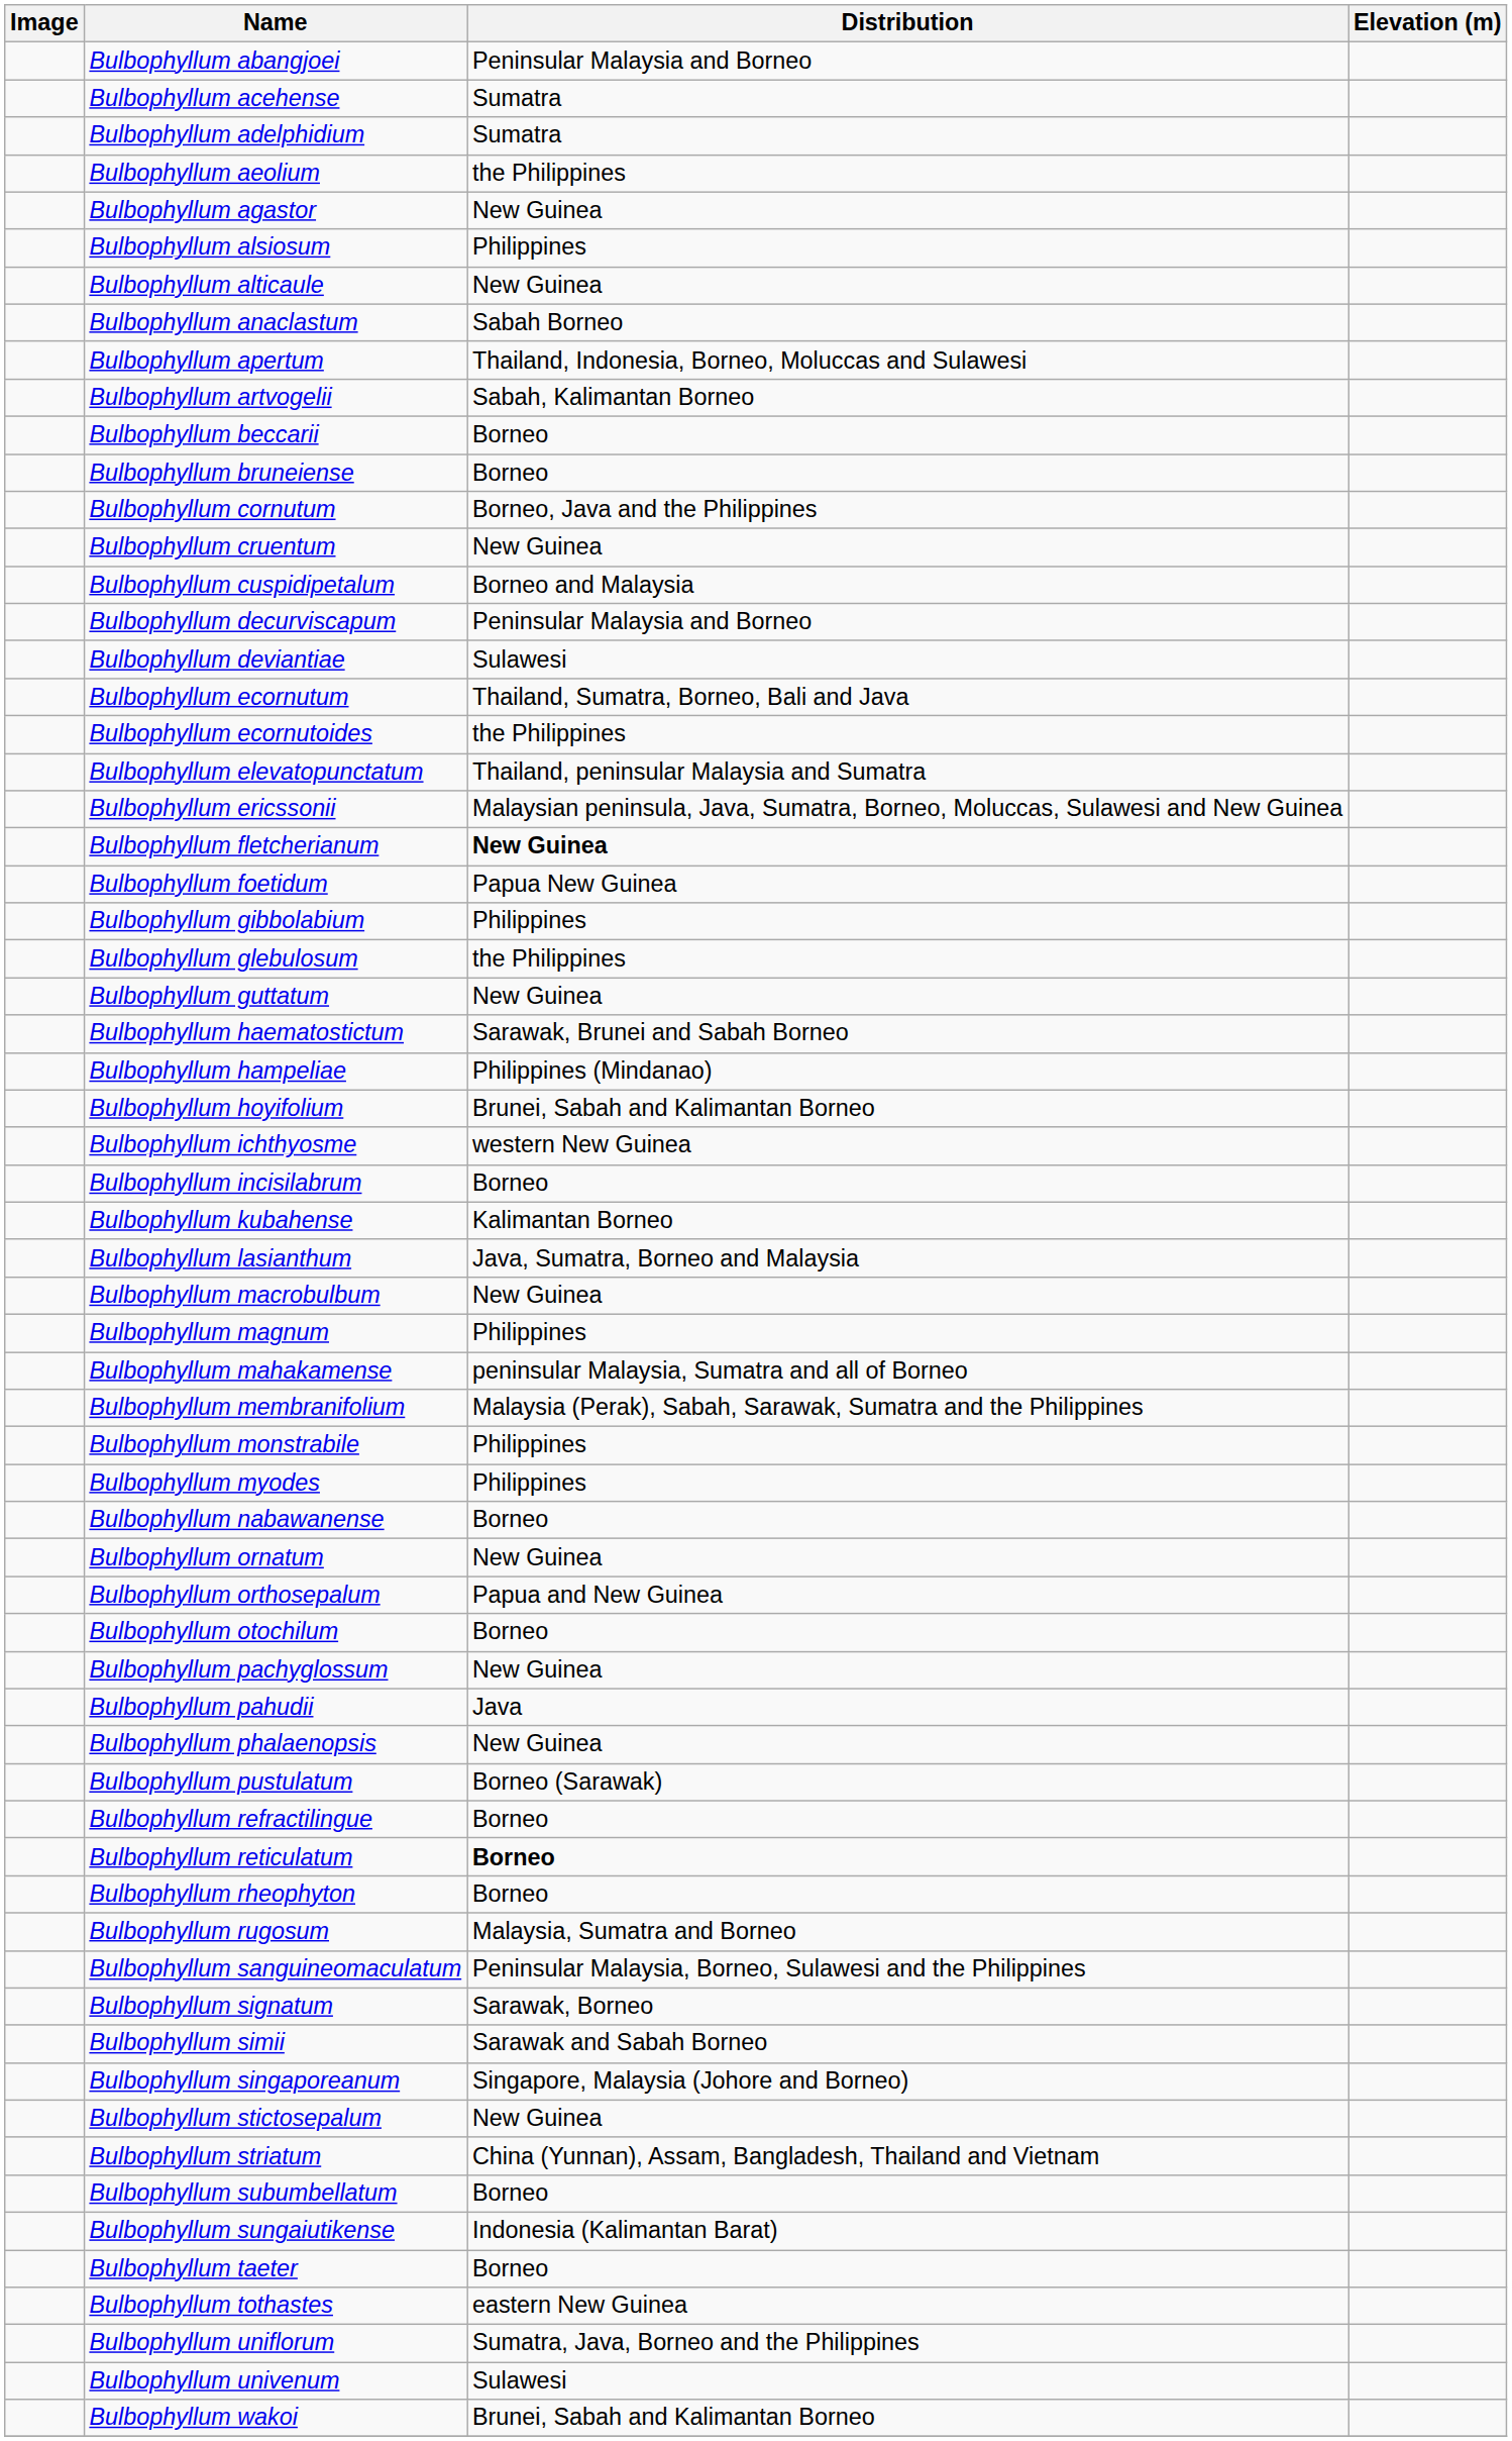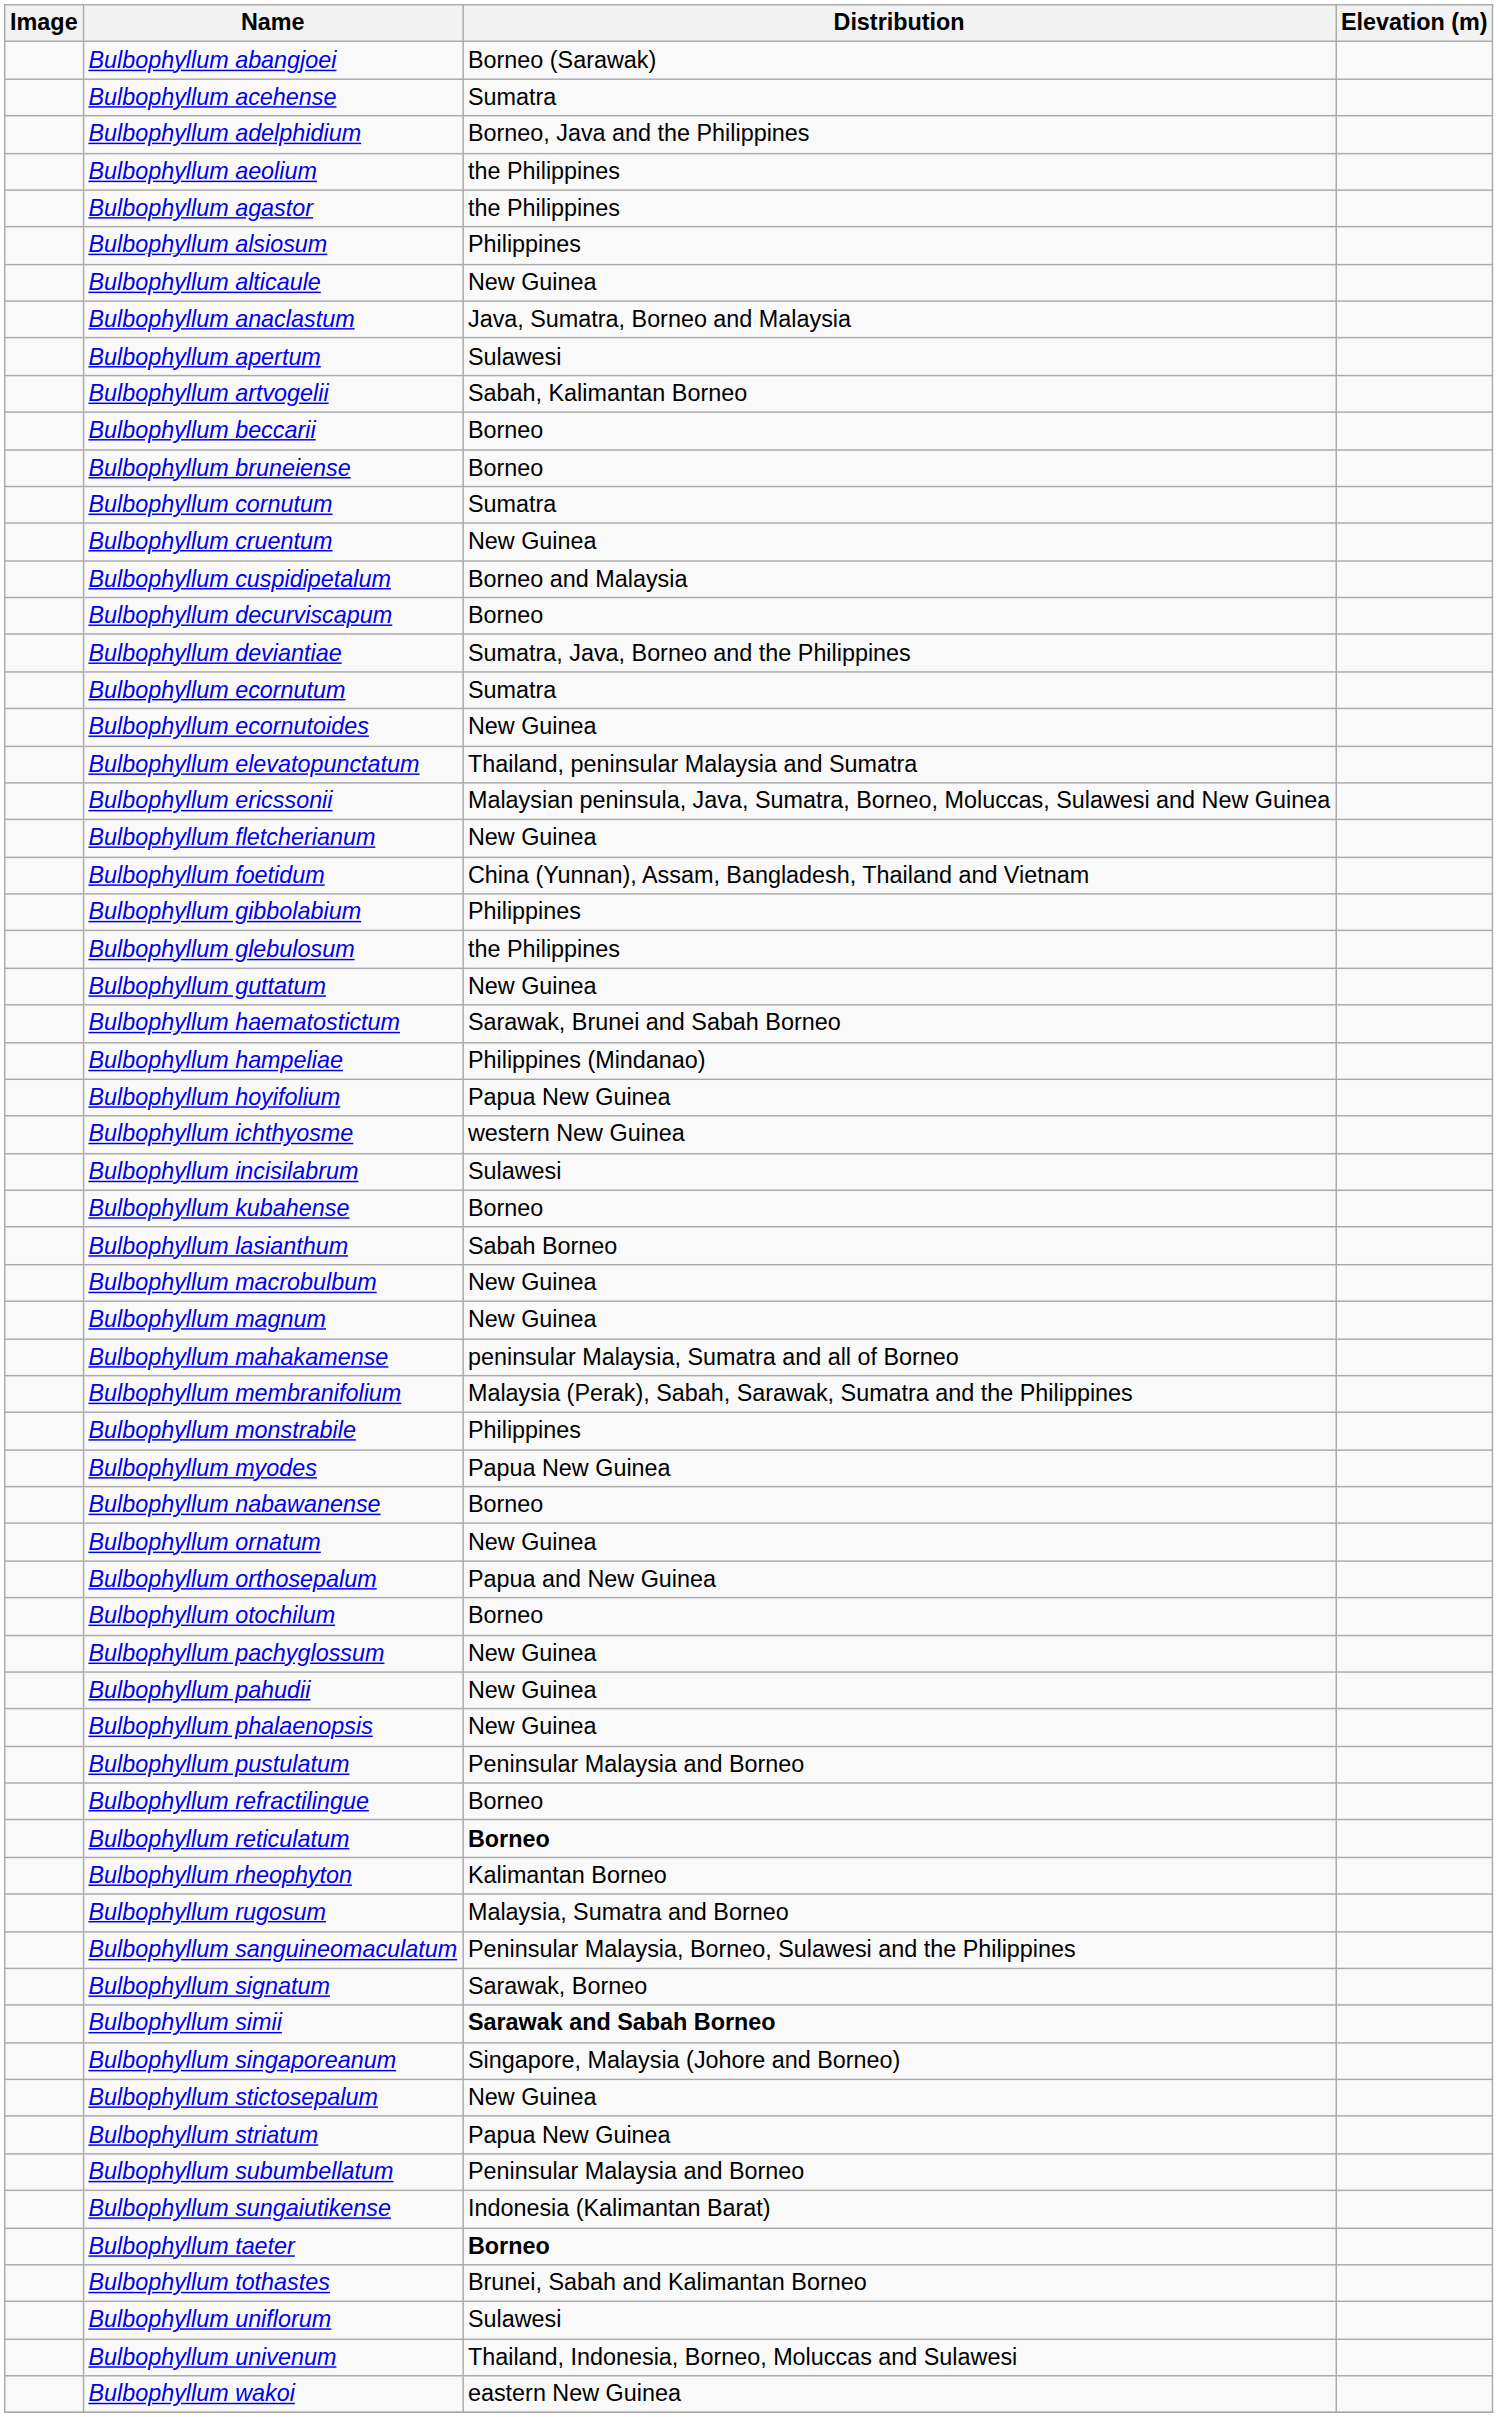 <table class="wikitable collapsible">
 <tr>
 <th>Image</th>
 <th>Name</th>
 <th>Distribution</th>
 <th>Elevation (m)</th>
 </tr>
 <tr>
 <td></td>
 <td><em><a href='#'>Bulbophyllum abangjoei</a></em> </td>
-<td>Peninsular Malaysia and Borneo</td>
+<td>Borneo (Sarawak)</td>
 <td></td>
 </tr>
 <tr>
 <td></td>
 <td><em><a href='#'>Bulbophyllum acehense</a></em> </td>
 <td>Sumatra</td>
 <td></td>
 </tr>
 <tr>
 <td></td>
 <td><em><a href='#'>Bulbophyllum adelphidium</a></em> </td>
-<td>Sumatra</td>
+<td>Borneo, Java and the Philippines</td>
 <td></td>
 </tr>
 <tr>
 <td></td>
 <td><em><a href='#'>Bulbophyllum aeolium</a></em> </td>
 <td>the Philippines</td>
 <td></td>
 </tr>
 <tr>
 <td></td>
 <td><em><a href='#'>Bulbophyllum agastor</a></em> </td>
-<td>New Guinea</td>
+<td>the Philippines</td>
 <td></td>
 </tr>
 <tr>
 <td></td>
 <td><em><a href='#'>Bulbophyllum alsiosum</a></em> </td>
 <td>Philippines</td>
 <td></td>
 </tr>
 <tr>
 <td></td>
 <td><em><a href='#'>Bulbophyllum alticaule</a></em> </td>
 <td>New Guinea</td>
 <td></td>
 </tr>
 <tr>
 <td></td>
 <td><em><a href='#'>Bulbophyllum anaclastum</a></em> </td>
-<td>Sabah Borneo</td>
+<td>Java, Sumatra, Borneo and Malaysia</td>
 <td></td>
 </tr>
 <tr>
 <td></td>
 <td><em><a href='#'>Bulbophyllum apertum</a></em> </td>
-<td>Thailand, Indonesia, Borneo, Moluccas and Sulawesi</td>
+<td>Sulawesi</td>
 <td></td>
 </tr>
 <tr>
 <td></td>
 <td><em><a href='#'>Bulbophyllum artvogelii</a></em> </td>
 <td>Sabah, Kalimantan Borneo</td>
 <td></td>
 </tr>
 <tr>
 <td></td>
 <td><em><a href='#'>Bulbophyllum beccarii</a></em> </td>
 <td>Borneo</td>
 <td></td>
 </tr>
 <tr>
 <td></td>
 <td><em><a href='#'>Bulbophyllum bruneiense</a></em> </td>
 <td>Borneo</td>
 <td></td>
 </tr>
 <tr>
 <td></td>
 <td><em><a href='#'>Bulbophyllum cornutum</a></em> </td>
-<td>Borneo, Java and the Philippines</td>
+<td>Sumatra</td>
 <td></td>
 </tr>
 <tr>
 <td></td>
 <td><em><a href='#'>Bulbophyllum cruentum</a></em> </td>
 <td>New Guinea</td>
 <td></td>
 </tr>
 <tr>
 <td></td>
 <td><em><a href='#'>Bulbophyllum cuspidipetalum</a></em> </td>
 <td>Borneo and Malaysia</td>
 <td></td>
 </tr>
 <tr>
 <td></td>
 <td><em><a href='#'>Bulbophyllum decurviscapum</a></em> </td>
-<td>Peninsular Malaysia and Borneo</td>
+<td>Borneo</td>
 <td></td>
 </tr>
 <tr>
 <td></td>
 <td><em><a href='#'>Bulbophyllum deviantiae</a></em> </td>
-<td>Sulawesi</td>
+<td>Sumatra, Java, Borneo and the Philippines</td>
 <td></td>
 </tr>
 <tr>
 <td></td>
 <td><em><a href='#'>Bulbophyllum ecornutum</a></em> </td>
-<td>Thailand, Sumatra, Borneo, Bali and Java</td>
+<td>Sumatra</td>
 <td></td>
 </tr>
 <tr>
 <td></td>
 <td><em><a href='#'>Bulbophyllum ecornutoides</a></em> </td>
-<td>the Philippines</td>
+<td>New Guinea</td>
 <td></td>
 </tr>
 <tr>
 <td></td>
 <td><em><a href='#'>Bulbophyllum elevatopunctatum</a></em> </td>
 <td>Thailand, peninsular Malaysia and Sumatra</td>
 <td></td>
 </tr>
 <tr>
 <td></td>
 <td><em><a href='#'>Bulbophyllum ericssonii</a></em> </td>
 <td>Malaysian peninsula, Java, Sumatra, Borneo, Moluccas, Sulawesi and New Guinea</td>
 <td></td>
 </tr>
 <tr>
 <td></td>
 <td><em><a href='#'>Bulbophyllum fletcherianum</a></em> </td>
-<td><strong>New Guinea</strong></td>
+<td>New Guinea</td>
 <td></td>
 </tr>
 <tr>
 <td></td>
 <td><em><a href='#'>Bulbophyllum foetidum</a></em> </td>
-<td>Papua New Guinea</td>
+<td>China (Yunnan), Assam, Bangladesh, Thailand and Vietnam</td>
 <td></td>
 </tr>
 <tr>
 <td></td>
 <td><em><a href='#'>Bulbophyllum gibbolabium</a></em> </td>
 <td>Philippines</td>
 <td></td>
 </tr>
 <tr>
 <td></td>
 <td><em><a href='#'>Bulbophyllum glebulosum</a></em> </td>
 <td>the Philippines</td>
 <td></td>
 </tr>
 <tr>
 <td></td>
 <td><em><a href='#'>Bulbophyllum guttatum</a></em> </td>
 <td>New Guinea</td>
 <td></td>
 </tr>
 <tr>
 <td></td>
 <td><em><a href='#'>Bulbophyllum haematostictum</a></em> </td>
 <td>Sarawak, Brunei and Sabah Borneo</td>
 <td></td>
 </tr>
 <tr>
 <td></td>
 <td><em><a href='#'>Bulbophyllum hampeliae</a></em> </td>
 <td>Philippines (Mindanao)</td>
 <td></td>
 </tr>
 <tr>
 <td></td>
 <td><em><a href='#'>Bulbophyllum hoyifolium</a></em> </td>
-<td>Brunei, Sabah and Kalimantan Borneo</td>
+<td>Papua New Guinea</td>
 <td></td>
 </tr>
 <tr>
 <td></td>
 <td><em><a href='#'>Bulbophyllum ichthyosme</a></em> </td>
 <td>western New Guinea</td>
 <td></td>
 </tr>
 <tr>
 <td></td>
 <td><em><a href='#'>Bulbophyllum incisilabrum</a></em> </td>
+<td>Sulawesi</td>
+<td></td>
+</tr>
+<tr>
+<td></td>
+<td><em><a href='#'>Bulbophyllum kubahense</a></em> </td>
 <td>Borneo</td>
 <td></td>
 </tr>
 <tr>
 <td></td>
-<td><em><a href='#'>Bulbophyllum kubahense</a></em> </td>
-<td>Kalimantan Borneo</td>
-<td></td>
-</tr>
-<tr>
-<td></td>
 <td><em><a href='#'>Bulbophyllum lasianthum</a></em> </td>
-<td>Java, Sumatra, Borneo and Malaysia</td>
+<td>Sabah Borneo</td>
 <td></td>
 </tr>
 <tr>
 <td></td>
 <td><em><a href='#'>Bulbophyllum macrobulbum</a></em> </td>
 <td>New Guinea</td>
 <td></td>
 </tr>
 <tr>
 <td></td>
 <td><em><a href='#'>Bulbophyllum magnum</a></em> </td>
-<td>Philippines</td>
+<td>New Guinea</td>
 <td></td>
 </tr>
 <tr>
 <td></td>
 <td><em><a href='#'>Bulbophyllum mahakamense</a></em> </td>
 <td>peninsular Malaysia, Sumatra and all of Borneo</td>
 <td></td>
 </tr>
 <tr>
 <td></td>
 <td><em><a href='#'>Bulbophyllum membranifolium</a></em> </td>
 <td>Malaysia (Perak), Sabah, Sarawak, Sumatra and the Philippines</td>
 <td></td>
 </tr>
 <tr>
 <td></td>
 <td><em><a href='#'>Bulbophyllum monstrabile</a></em> </td>
 <td>Philippines</td>
 <td></td>
 </tr>
 <tr>
 <td></td>
 <td><em><a href='#'>Bulbophyllum myodes</a></em> </td>
-<td>Philippines</td>
+<td>Papua New Guinea</td>
 <td></td>
 </tr>
 <tr>
 <td></td>
 <td><em><a href='#'>Bulbophyllum nabawanense</a></em> </td>
 <td>Borneo</td>
 <td></td>
 </tr>
 <tr>
 <td></td>
 <td><em><a href='#'>Bulbophyllum ornatum</a></em> </td>
 <td>New Guinea</td>
 <td></td>
 </tr>
 <tr>
 <td></td>
 <td><em><a href='#'>Bulbophyllum orthosepalum</a></em> </td>
 <td>Papua and New Guinea</td>
 <td></td>
 </tr>
 <tr>
 <td></td>
 <td><em><a href='#'>Bulbophyllum otochilum</a></em> </td>
 <td>Borneo</td>
 <td></td>
 </tr>
 <tr>
 <td></td>
 <td><em><a href='#'>Bulbophyllum pachyglossum</a></em> </td>
 <td>New Guinea</td>
 <td></td>
 </tr>
 <tr>
 <td></td>
 <td><em><a href='#'>Bulbophyllum pahudii</a></em> </td>
-<td>Java</td>
+<td>New Guinea</td>
 <td></td>
 </tr>
 <tr>
 <td></td>
 <td><em><a href='#'>Bulbophyllum phalaenopsis</a></em> </td>
 <td>New Guinea</td>
 <td></td>
 </tr>
 <tr>
 <td></td>
 <td><em><a href='#'>Bulbophyllum pustulatum</a></em> </td>
-<td>Borneo (Sarawak)</td>
+<td>Peninsular Malaysia and Borneo</td>
 <td></td>
 </tr>
 <tr>
 <td></td>
 <td><em><a href='#'>Bulbophyllum refractilingue</a></em> </td>
 <td>Borneo</td>
 <td></td>
 </tr>
 <tr>
 <td></td>
 <td><em><a href='#'>Bulbophyllum reticulatum</a></em> </td>
 <td><strong>Borneo</strong></td>
 <td></td>
 </tr>
 <tr>
 <td></td>
 <td><em><a href='#'>Bulbophyllum rheophyton</a></em> </td>
-<td>Borneo</td>
+<td>Kalimantan Borneo</td>
 <td></td>
 </tr>
 <tr>
 <td></td>
 <td><em><a href='#'>Bulbophyllum rugosum</a></em> </td>
 <td>Malaysia, Sumatra and Borneo</td>
 <td></td>
 </tr>
 <tr>
 <td></td>
 <td><em><a href='#'>Bulbophyllum sanguineomaculatum</a></em> </td>
 <td>Peninsular Malaysia, Borneo, Sulawesi and the Philippines</td>
 <td></td>
 </tr>
 <tr>
 <td></td>
 <td><em><a href='#'>Bulbophyllum signatum</a></em> </td>
 <td>Sarawak, Borneo</td>
 <td></td>
 </tr>
 <tr>
 <td></td>
 <td><em><a href='#'>Bulbophyllum simii</a></em> </td>
-<td>Sarawak and Sabah Borneo</td>
+<td><strong>Sarawak and Sabah Borneo</strong></td>
 <td></td>
 </tr>
 <tr>
 <td></td>
 <td><em><a href='#'>Bulbophyllum singaporeanum</a></em> </td>
 <td>Singapore, Malaysia (Johore and Borneo)</td>
 <td></td>
 </tr>
 <tr>
 <td></td>
 <td><em><a href='#'>Bulbophyllum stictosepalum</a></em> </td>
 <td>New Guinea</td>
 <td></td>
 </tr>
 <tr>
 <td></td>
 <td><em><a href='#'>Bulbophyllum striatum</a></em> </td>
-<td>China (Yunnan), Assam, Bangladesh, Thailand and Vietnam</td>
+<td>Papua New Guinea</td>
 <td></td>
 </tr>
 <tr>
 <td></td>
 <td><em><a href='#'>Bulbophyllum subumbellatum</a></em> </td>
-<td>Borneo</td>
+<td>Peninsular Malaysia and Borneo</td>
 <td></td>
 </tr>
 <tr>
 <td></td>
 <td><em><a href='#'>Bulbophyllum sungaiutikense</a></em> </td>
 <td>Indonesia (Kalimantan Barat)</td>
 <td></td>
 </tr>
 <tr>
 <td></td>
 <td><em><a href='#'>Bulbophyllum taeter</a></em> </td>
-<td>Borneo</td>
+<td><strong>Borneo</strong></td>
 <td></td>
 </tr>
 <tr>
 <td></td>
 <td><em><a href='#'>Bulbophyllum tothastes</a></em> </td>
-<td>eastern New Guinea</td>
+<td>Brunei, Sabah and Kalimantan Borneo</td>
 <td></td>
 </tr>
 <tr>
 <td></td>
 <td><em><a href='#'>Bulbophyllum uniflorum</a></em> </td>
-<td>Sumatra, Java, Borneo and the Philippines</td>
+<td>Sulawesi</td>
 <td></td>
 </tr>
 <tr>
 <td></td>
 <td><em><a href='#'>Bulbophyllum univenum</a></em> </td>
-<td>Sulawesi</td>
+<td>Thailand, Indonesia, Borneo, Moluccas and Sulawesi</td>
 <td></td>
 </tr>
 <tr>
 <td></td>
 <td><em><a href='#'>Bulbophyllum wakoi</a></em> </td>
-<td>Brunei, Sabah and Kalimantan Borneo</td>
+<td>eastern New Guinea</td>
 <td></td>
 </tr>
 <tr>
 </tr>
 </table>
